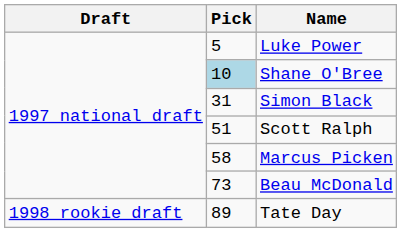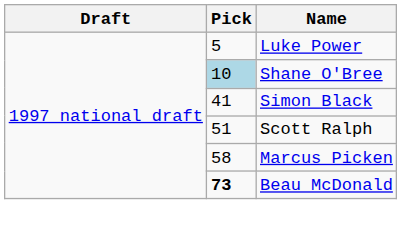 <table class="wikitable plainrowheaders">
 <tr>
 <th scope="col"><strong>Draft</strong></th>
 <th scope="col"><strong>Pick</strong></th>
 <th scope="col"><strong>Name</strong></th>
 </tr>
 <tr>
 <th rowspan= "6" style="font-weight: normal; background: #F9F9F9; text-align: left;"><a href='#'>1997 national draft</a></th>
 <td>5</td>
 <td><a href='#'>Luke Power</a></td>
 </tr>
 <tr>
 <td style="background: lightblue;">10</td>
 <td><a href='#'>Shane O'Bree</a></td>
 </tr>
 <tr>
-<td>31</td>
+<td>41</td>
 <td><a href='#'>Simon Black</a></td>
 </tr>
 <tr>
 <td>51</td>
 <td>Scott Ralph</td>
 </tr>
 <tr>
 <td>58</td>
 <td><a href='#'>Marcus Picken</a></td>
 </tr>
 <tr>
-<td>73</td>
+<td><strong>73</strong></td>
 <td><a href='#'>Beau McDonald</a></td>
 </tr>
-<tr>
-<td><a href='#'>1998 rookie draft</a></td>
-<td>89</td>
-<td>Tate Day</td>
-</tr>
 </table>
